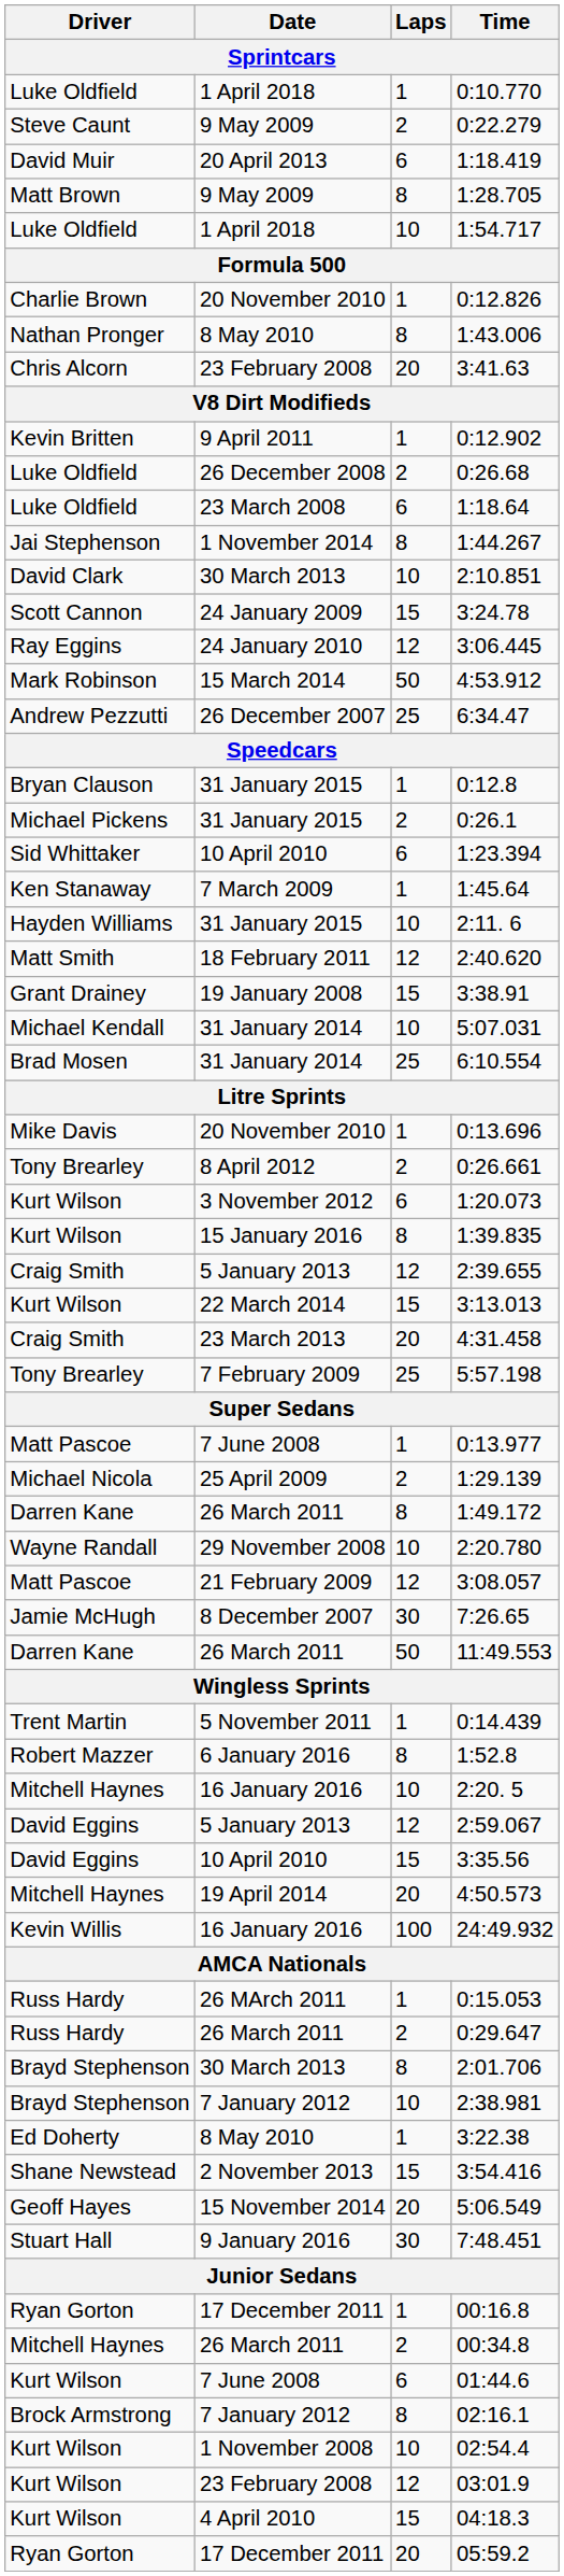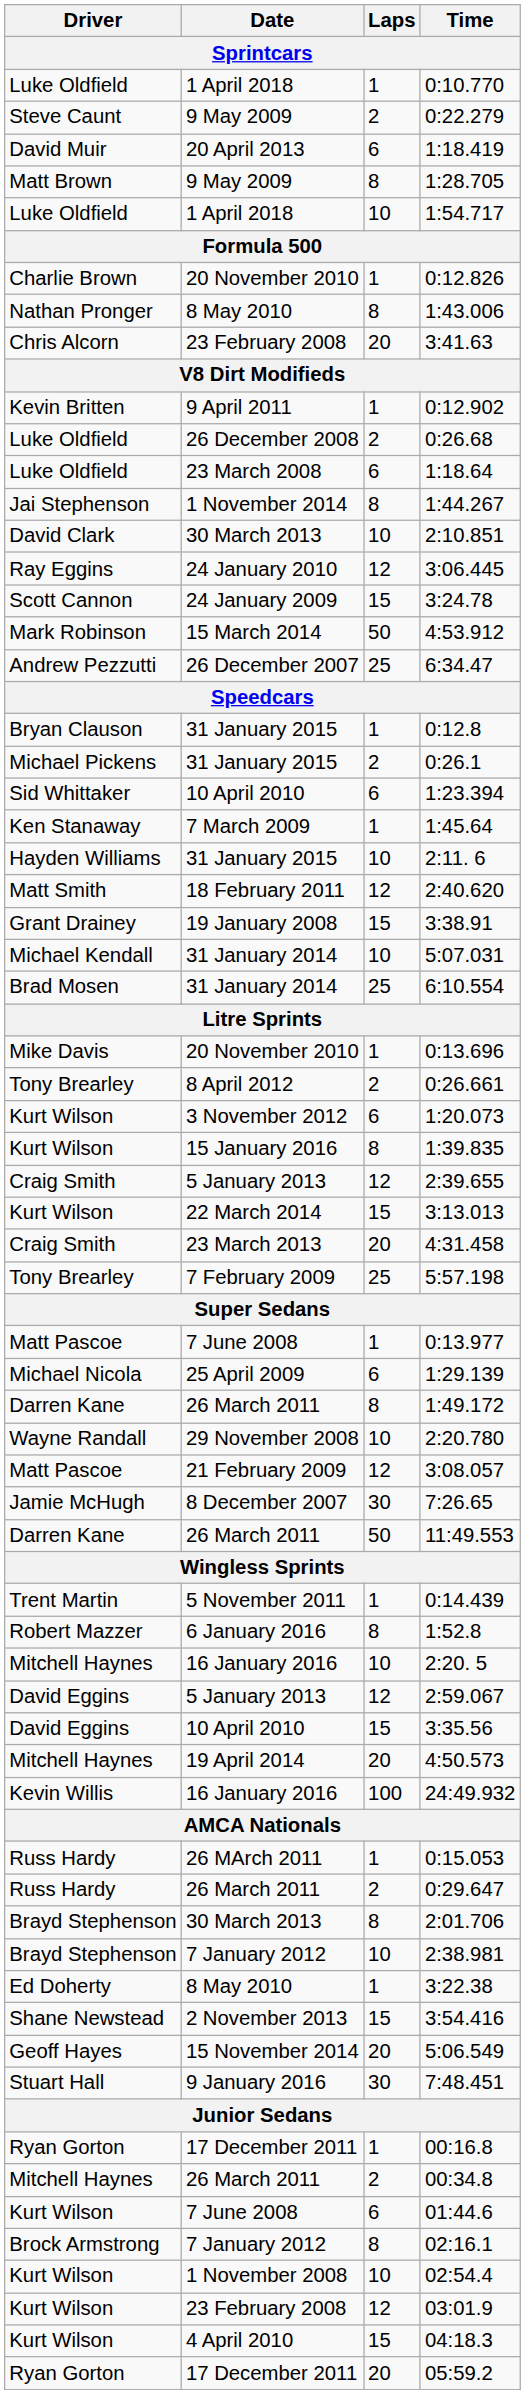 <table class="wikitable">
 <tr>
 <th>Driver</th>
 <th>Date</th>
 <th>Laps</th>
 <th>Time</th>
 </tr>
 <tr>
 <th colspan="4"><a href='#'>Sprintcars</a></th>
 </tr>
 <tr>
 <td>Luke Oldfield</td>
 <td>1 April 2018</td>
 <td>1</td>
 <td>0:10.770</td>
 </tr>
 <tr>
 <td>Steve Caunt</td>
 <td>9 May 2009</td>
 <td>2</td>
 <td>0:22.279</td>
 </tr>
 <tr>
 <td>David Muir</td>
 <td>20 April 2013</td>
 <td>6</td>
 <td>1:18.419</td>
 </tr>
 <tr>
 <td>Matt Brown</td>
 <td>9 May 2009</td>
 <td>8</td>
 <td>1:28.705</td>
 </tr>
 <tr>
 <td>Luke Oldfield</td>
 <td>1 April 2018</td>
 <td>10</td>
 <td>1:54.717</td>
 </tr>
 <tr>
 <th colspan="4">Formula 500</th>
 </tr>
 <tr>
 <td>Charlie Brown</td>
 <td>20 November 2010</td>
 <td>1</td>
 <td>0:12.826</td>
 </tr>
 <tr>
 <td>Nathan Pronger</td>
 <td>8 May 2010</td>
 <td>8</td>
 <td>1:43.006</td>
 </tr>
 <tr>
 <td>Chris Alcorn</td>
 <td>23 February 2008</td>
 <td>20</td>
 <td>3:41.63</td>
 </tr>
 <tr>
 <th colspan="4">V8 Dirt Modifieds</th>
 </tr>
 <tr>
 <td>Kevin Britten</td>
 <td>9 April 2011</td>
 <td>1</td>
 <td>0:12.902</td>
 </tr>
 <tr>
 <td>Luke Oldfield</td>
 <td>26 December 2008</td>
 <td>2</td>
 <td>0:26.68</td>
 </tr>
 <tr>
 <td>Luke Oldfield</td>
 <td>23 March 2008</td>
 <td>6</td>
 <td>1:18.64</td>
 </tr>
 <tr>
 <td>Jai Stephenson</td>
 <td>1 November 2014</td>
 <td>8</td>
 <td>1:44.267</td>
 </tr>
 <tr>
 <td>David Clark</td>
 <td>30 March 2013</td>
 <td>10</td>
 <td>2:10.851</td>
 </tr>
 <tr>
+<td>Ray Eggins</td>
+<td>24 January 2010</td>
+<td>12</td>
+<td>3:06.445</td>
+</tr>
+<tr>
 <td>Scott Cannon</td>
 <td>24 January 2009</td>
 <td>15</td>
 <td>3:24.78</td>
-</tr>
-<tr>
-<td>Ray Eggins</td>
-<td>24 January 2010</td>
-<td>12</td>
-<td>3:06.445</td>
 </tr>
 <tr>
 <td>Mark Robinson</td>
 <td>15 March 2014</td>
 <td>50</td>
 <td>4:53.912</td>
 </tr>
 <tr>
 <td>Andrew Pezzutti</td>
 <td>26 December 2007</td>
 <td>25</td>
 <td>6:34.47</td>
 </tr>
 <tr>
 <th colspan="4"><a href='#'>Speedcars</a></th>
 </tr>
 <tr>
 <td>Bryan Clauson</td>
 <td>31 January 2015</td>
 <td>1</td>
 <td>0:12.8</td>
 </tr>
 <tr>
 <td>Michael Pickens</td>
 <td>31 January 2015</td>
 <td>2</td>
 <td>0:26.1</td>
 </tr>
 <tr>
 <td>Sid Whittaker</td>
 <td>10 April 2010</td>
 <td>6</td>
 <td>1:23.394</td>
 </tr>
 <tr>
 <td>Ken Stanaway</td>
 <td>7 March 2009</td>
 <td>1</td>
 <td>1:45.64</td>
 </tr>
 <tr>
 <td>Hayden Williams</td>
 <td>31 January 2015</td>
 <td>10</td>
 <td>2:11. 6</td>
 </tr>
 <tr>
 <td>Matt Smith</td>
 <td>18 February 2011</td>
 <td>12</td>
 <td>2:40.620</td>
 </tr>
 <tr>
 <td>Grant Drainey</td>
 <td>19 January 2008</td>
 <td>15</td>
 <td>3:38.91</td>
 </tr>
 <tr>
 <td>Michael Kendall</td>
 <td>31 January 2014</td>
 <td>10</td>
 <td>5:07.031</td>
 </tr>
 <tr>
 <td>Brad Mosen</td>
 <td>31 January 2014</td>
 <td>25</td>
 <td>6:10.554</td>
 </tr>
 <tr>
 <th colspan="4">Litre Sprints</th>
 </tr>
 <tr>
 <td>Mike Davis</td>
 <td>20 November 2010</td>
 <td>1</td>
 <td>0:13.696</td>
 </tr>
 <tr>
 <td>Tony Brearley</td>
 <td>8 April 2012</td>
 <td>2</td>
 <td>0:26.661</td>
 </tr>
 <tr>
 <td>Kurt Wilson</td>
 <td>3 November 2012</td>
 <td>6</td>
 <td>1:20.073</td>
 </tr>
 <tr>
 <td>Kurt Wilson</td>
 <td>15 January 2016</td>
 <td>8</td>
 <td>1:39.835</td>
 </tr>
 <tr>
 <td>Craig Smith</td>
 <td>5 January 2013</td>
 <td>12</td>
 <td>2:39.655</td>
 </tr>
 <tr>
 <td>Kurt Wilson</td>
 <td>22 March 2014</td>
 <td>15</td>
 <td>3:13.013</td>
 </tr>
 <tr>
 <td>Craig Smith</td>
 <td>23 March 2013</td>
 <td>20</td>
 <td>4:31.458</td>
 </tr>
 <tr>
 <td>Tony Brearley</td>
 <td>7 February 2009</td>
 <td>25</td>
 <td>5:57.198</td>
 </tr>
 <tr>
 <th colspan="4">Super Sedans</th>
 </tr>
 <tr>
 <td>Matt Pascoe</td>
 <td>7 June 2008</td>
 <td>1</td>
 <td>0:13.977</td>
 </tr>
 <tr>
 <td>Michael Nicola</td>
 <td>25 April 2009</td>
-<td>2</td>
+<td>6</td>
 <td>1:29.139</td>
 </tr>
 <tr>
 <td>Darren Kane</td>
 <td>26 March 2011</td>
 <td>8</td>
 <td>1:49.172</td>
 </tr>
 <tr>
 <td>Wayne Randall</td>
 <td>29 November 2008</td>
 <td>10</td>
 <td>2:20.780</td>
 </tr>
 <tr>
 <td>Matt Pascoe</td>
 <td>21 February 2009</td>
 <td>12</td>
 <td>3:08.057</td>
 </tr>
 <tr>
 <td>Jamie McHugh</td>
 <td>8 December 2007</td>
 <td>30</td>
 <td>7:26.65</td>
 </tr>
 <tr>
 <td>Darren Kane</td>
 <td>26 March 2011</td>
 <td>50</td>
 <td>11:49.553</td>
 </tr>
 <tr>
 <th colspan="4">Wingless Sprints</th>
 </tr>
 <tr>
 <td>Trent Martin</td>
 <td>5 November 2011</td>
 <td>1</td>
 <td>0:14.439</td>
 </tr>
 <tr>
 <td>Robert Mazzer</td>
 <td>6 January 2016</td>
 <td>8</td>
 <td>1:52.8</td>
 </tr>
 <tr>
 <td>Mitchell Haynes</td>
 <td>16 January 2016</td>
 <td>10</td>
 <td>2:20. 5</td>
 </tr>
 <tr>
 <td>David Eggins</td>
 <td>5 January 2013</td>
 <td>12</td>
 <td>2:59.067</td>
 </tr>
 <tr>
 <td>David Eggins</td>
 <td>10 April 2010</td>
 <td>15</td>
 <td>3:35.56</td>
 </tr>
 <tr>
 <td>Mitchell Haynes</td>
 <td>19 April 2014</td>
 <td>20</td>
 <td>4:50.573</td>
 </tr>
 <tr>
 <td>Kevin Willis</td>
 <td>16 January 2016</td>
 <td>100</td>
 <td>24:49.932</td>
 </tr>
 <tr>
 <th colspan="4">AMCA Nationals</th>
 </tr>
 <tr>
 <td>Russ Hardy</td>
 <td>26 MArch 2011</td>
 <td>1</td>
 <td>0:15.053</td>
 </tr>
 <tr>
 <td>Russ Hardy</td>
 <td>26 March 2011</td>
 <td>2</td>
 <td>0:29.647</td>
 </tr>
 <tr>
 <td>Brayd Stephenson</td>
 <td>30 March 2013</td>
 <td>8</td>
 <td>2:01.706</td>
 </tr>
 <tr>
 <td>Brayd Stephenson</td>
 <td>7 January 2012</td>
 <td>10</td>
 <td>2:38.981</td>
 </tr>
 <tr>
 <td>Ed Doherty</td>
 <td>8 May 2010</td>
 <td>1</td>
 <td>3:22.38</td>
 </tr>
 <tr>
 <td>Shane Newstead</td>
 <td>2 November 2013</td>
 <td>15</td>
 <td>3:54.416</td>
 </tr>
 <tr>
 <td>Geoff Hayes</td>
 <td>15 November 2014</td>
 <td>20</td>
 <td>5:06.549</td>
 </tr>
 <tr>
 <td>Stuart Hall</td>
 <td>9 January 2016</td>
 <td>30</td>
 <td>7:48.451</td>
 </tr>
 <tr>
 <th colspan="4">Junior Sedans</th>
 </tr>
 <tr>
 <td>Ryan Gorton</td>
 <td>17 December 2011</td>
 <td>1</td>
 <td>00:16.8</td>
 </tr>
 <tr>
 <td>Mitchell Haynes</td>
 <td>26 March 2011</td>
 <td>2</td>
 <td>00:34.8</td>
 </tr>
 <tr>
 <td>Kurt Wilson</td>
 <td>7 June 2008</td>
 <td>6</td>
 <td>01:44.6</td>
 </tr>
 <tr>
 <td>Brock Armstrong</td>
 <td>7 January 2012</td>
 <td>8</td>
 <td>02:16.1</td>
 </tr>
 <tr>
 <td>Kurt Wilson</td>
 <td>1 November 2008</td>
 <td>10</td>
 <td>02:54.4</td>
 </tr>
 <tr>
 <td>Kurt Wilson</td>
 <td>23 February 2008</td>
 <td>12</td>
 <td>03:01.9</td>
 </tr>
 <tr>
 <td>Kurt Wilson</td>
 <td>4 April 2010</td>
 <td>15</td>
 <td>04:18.3</td>
 </tr>
 <tr>
 <td>Ryan Gorton</td>
 <td>17 December 2011</td>
 <td>20</td>
 <td>05:59.2</td>
 </tr>
 </table>
